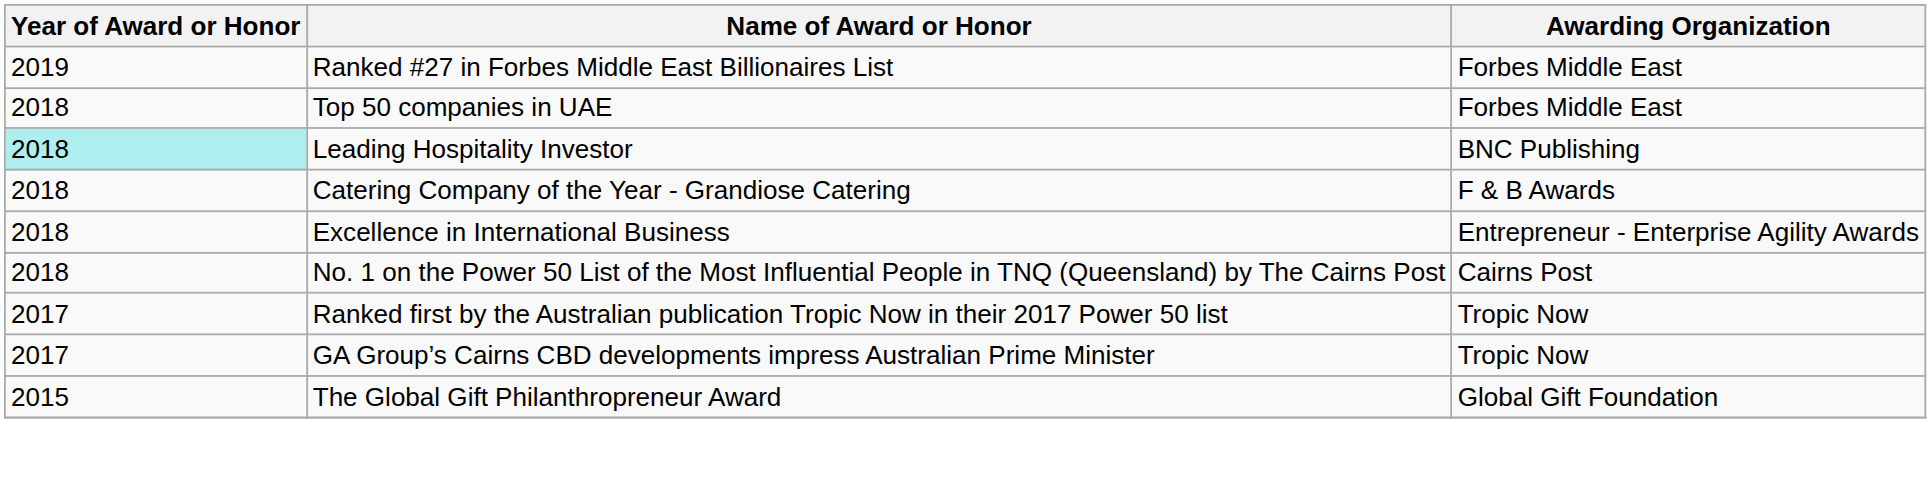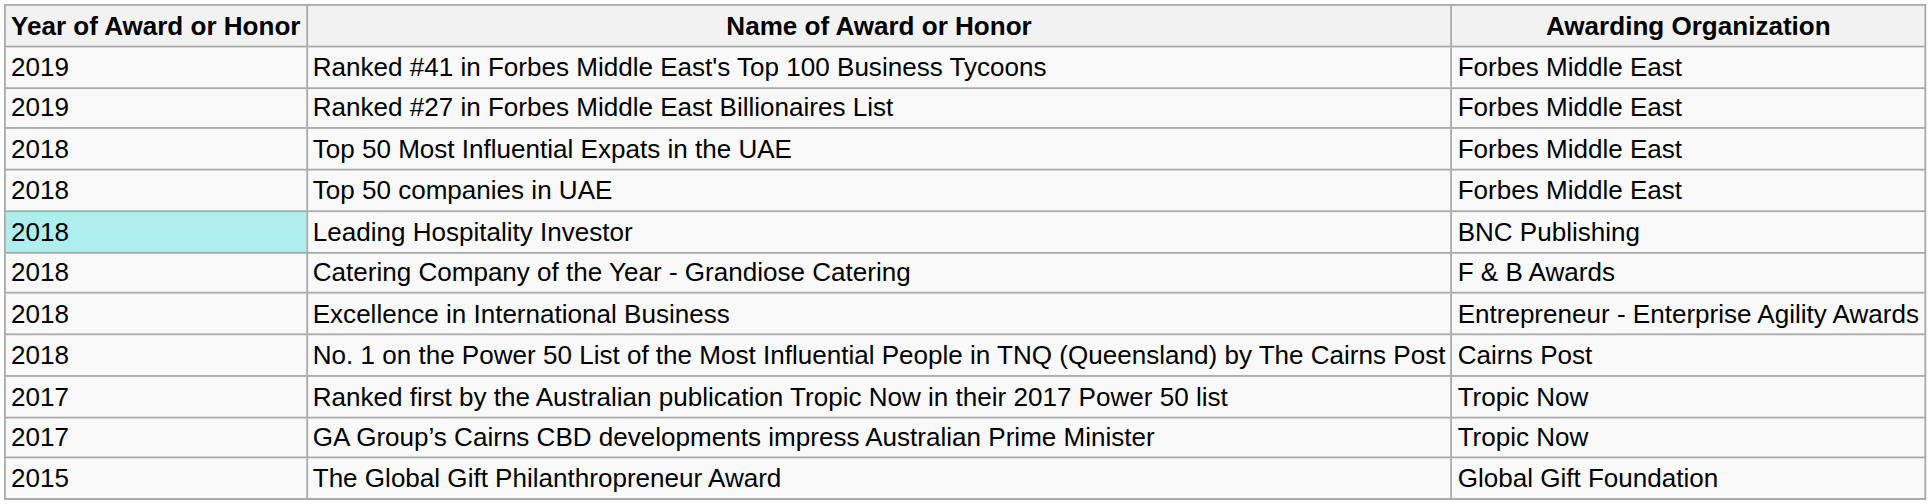 <table class="wikitable" style="font-size:90%;">
 <tr>
 <th>Year of Award or Honor</th>
 <th>Name of Award or Honor</th>
 <th>Awarding Organization</th>
 </tr>
 <tr>
 <td>2019</td>
+<td>Ranked #41 in Forbes Middle East's Top 100 Business Tycoons</td>
+<td>Forbes Middle East</td>
+</tr>
+<tr>
+<td>2019</td>
 <td>Ranked #27 in Forbes Middle East Billionaires List</td>
+<td>Forbes Middle East</td>
+</tr>
+<tr>
+<td>2018</td>
+<td>Top 50 Most Influential Expats in the UAE</td>
 <td>Forbes Middle East</td>
 </tr>
 <tr>
 <td>2018</td>
 <td>Top 50 companies in UAE</td>
 <td>Forbes Middle East</td>
 </tr>
 <tr>
 <td style="background: paleturquoise;">2018</td>
 <td>Leading Hospitality Investor</td>
 <td>BNC Publishing</td>
 </tr>
 <tr>
 <td>2018</td>
 <td>Catering Company of the Year - Grandiose Catering</td>
 <td>F & B Awards</td>
 </tr>
 <tr>
 <td>2018</td>
 <td>Excellence in International Business</td>
 <td>Entrepreneur - Enterprise Agility Awards</td>
 </tr>
 <tr>
 <td>2018</td>
 <td>No. 1 on the Power 50 List of the Most Influential People in TNQ (Queensland) by The Cairns Post</td>
 <td>Cairns Post</td>
 </tr>
 <tr>
 <td>2017</td>
 <td>Ranked first by the Australian publication Tropic Now in their 2017 Power 50 list</td>
 <td>Tropic Now</td>
 </tr>
 <tr>
 <td>2017</td>
 <td>GA Group’s Cairns CBD developments impress Australian Prime Minister</td>
 <td>Tropic Now</td>
 </tr>
 <tr>
 <td>2015</td>
 <td>The Global Gift Philanthropreneur Award</td>
 <td>Global Gift Foundation</td>
 </tr>
 <tr>
 </tr>
 </table>
